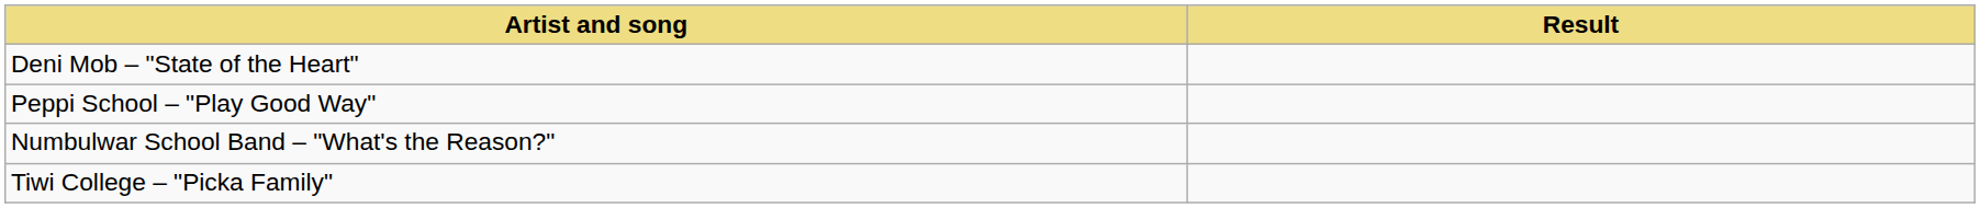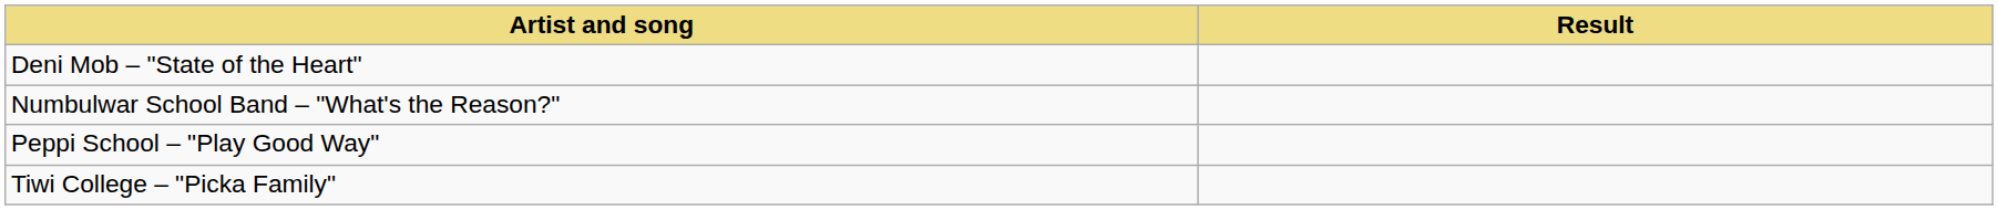 <table class="wikitable" width=100%>
 <tr>
 <th style="width:15%;background:#EEDD82;">Artist and song</th>
 <th style="width:10%;background:#EEDD82;">Result</th>
 </tr>
 <tr>
 <td>Deni Mob – "State of the Heart"</td>
 <td></td>
 </tr>
 <tr>
-<td>Peppi School – "Play Good Way"</td>
+<td>Numbulwar School Band – "What's the Reason?"</td>
 <td></td>
 </tr>
 <tr>
-<td>Numbulwar School Band – "What's the Reason?"</td>
+<td>Peppi School – "Play Good Way"</td>
 <td></td>
 </tr>
 <tr>
 <td>Tiwi College – "Picka Family"</td>
 <td></td>
 </tr>
 </table>
